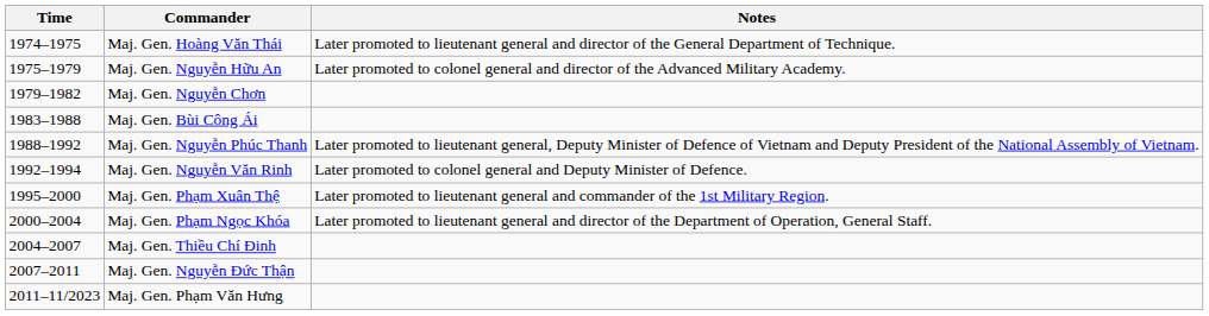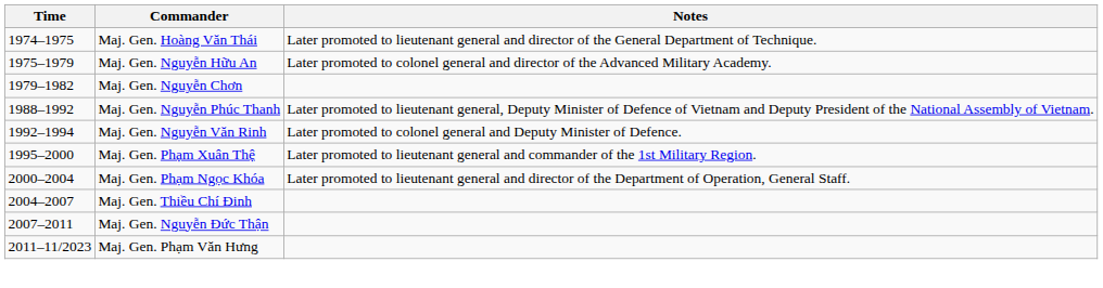 <table class="wikitable">
 <tr>
 <th>Time</th>
 <th>Commander</th>
 <th>Notes</th>
 </tr>
 <tr>
 <td>1974–1975</td>
 <td>Maj. Gen. <a href='#'>Hoàng Văn Thái</a></td>
 <td>Later promoted to lieutenant general and director of the General Department of Technique.</td>
 </tr>
 <tr>
 <td>1975–1979</td>
 <td>Maj. Gen. <a href='#'>Nguyễn Hữu An</a></td>
 <td>Later promoted to colonel general and director of the Advanced Military Academy.</td>
 </tr>
 <tr>
 <td>1979–1982</td>
 <td>Maj. Gen. <a href='#'>Nguyễn Chơn</a></td>
-<td></td>
-</tr>
-<tr>
-<td>1983–1988</td>
-<td>Maj. Gen. <a href='#'>Bùi Công Ái</a></td>
 <td></td>
 </tr>
 <tr>
 <td>1988–1992</td>
 <td>Maj. Gen. <a href='#'>Nguyễn Phúc Thanh</a></td>
 <td>Later promoted to lieutenant general, Deputy Minister of Defence of Vietnam and Deputy President of the <a href='#'>National Assembly of Vietnam</a>.</td>
 </tr>
 <tr>
 <td>1992–1994</td>
 <td>Maj. Gen. <a href='#'>Nguyễn Văn Rinh</a></td>
 <td>Later promoted to colonel general and Deputy Minister of Defence.</td>
 </tr>
 <tr>
 <td>1995–2000</td>
 <td>Maj. Gen. <a href='#'>Phạm Xuân Thệ</a></td>
 <td>Later promoted to lieutenant general and commander of the <a href='#'>1st Military Region</a>.</td>
 </tr>
 <tr>
 <td>2000–2004</td>
 <td>Maj. Gen. <a href='#'>Phạm Ngọc Khóa</a></td>
 <td>Later promoted to lieutenant general and director of the Department of Operation, General Staff.</td>
 </tr>
 <tr>
 <td>2004–2007</td>
 <td>Maj. Gen. <a href='#'>Thiều Chí Đinh</a></td>
 <td></td>
 </tr>
 <tr>
 <td>2007–2011</td>
 <td>Maj. Gen. <a href='#'>Nguyễn Đức Thận</a></td>
 <td></td>
 </tr>
 <tr>
 <td>2011–11/2023</td>
 <td>Maj. Gen. Phạm Văn Hưng</td>
 <td></td>
 </tr>
 </table>
